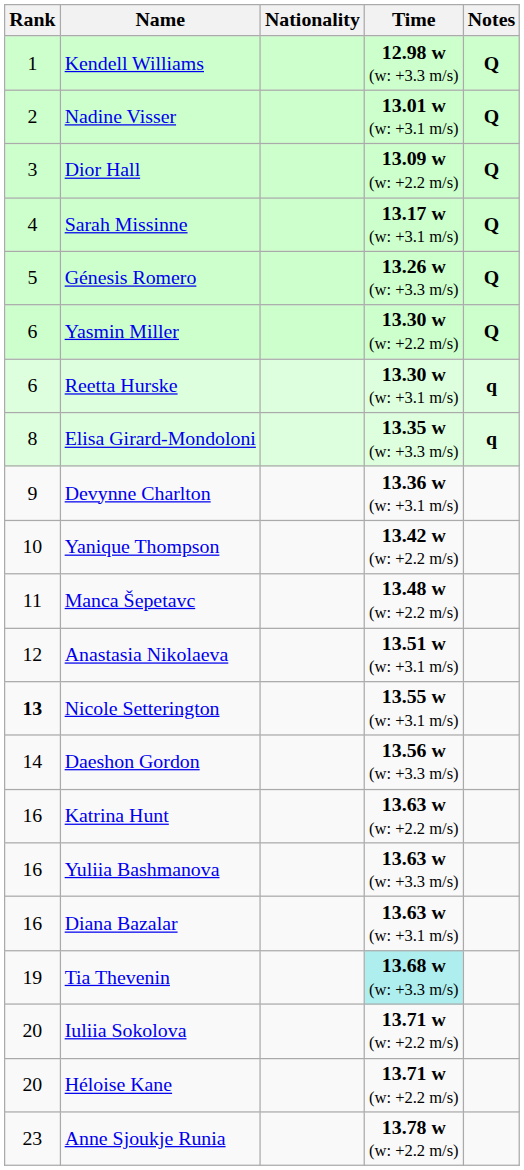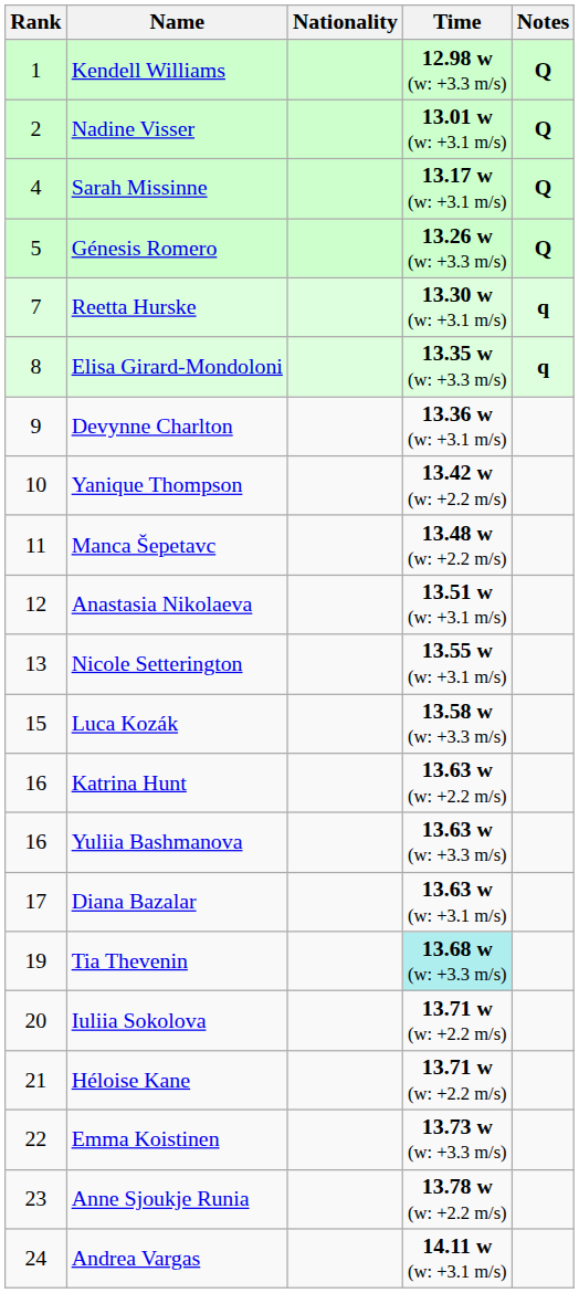 <table class="wikitable sortable" style="text-align:center">
 <tr>
 <th>Rank</th>
 <th>Name</th>
 <th>Nationality</th>
 <th>Time</th>
 <th>Notes</th>
 </tr>
 <tr bgcolor=ccffcc>
 <td>1</td>
 <td align=left><a href='#'>Kendell Williams</a></td>
 <td align=left></td>
 <td><strong>12.98</strong> <strong>w</strong><br><small>(w: +3.3 m/s)</small></td>
 <td><strong>Q</strong></td>
 </tr>
 <tr bgcolor=ccffcc>
 <td>2</td>
 <td align=left><a href='#'>Nadine Visser</a></td>
 <td align=left></td>
 <td><strong>13.01</strong> <strong>w</strong><br><small>(w: +3.1 m/s)</small></td>
 <td><strong>Q</strong></td>
 </tr>
 <tr bgcolor=ccffcc>
-<td>3</td>
-<td align=left><a href='#'>Dior Hall</a></td>
-<td align=left></td>
-<td><strong>13.09</strong> <strong>w</strong><br><small>(w: +2.2 m/s)</small></td>
-<td><strong>Q </strong></td>
-</tr>
-<tr bgcolor=ccffcc>
 <td>4</td>
 <td align=left><a href='#'>Sarah Missinne</a></td>
 <td align=left></td>
 <td><strong>13.17</strong> <strong>w</strong><br><small>(w: +3.1 m/s)</small></td>
 <td><strong>Q</strong></td>
 </tr>
 <tr bgcolor=ccffcc>
 <td>5</td>
 <td align=left><a href='#'>Génesis Romero</a></td>
 <td align=left></td>
 <td><strong>13.26</strong> <strong>w</strong><br><small>(w: +3.3 m/s)</small></td>
 <td><strong>Q</strong></td>
 </tr>
-<tr bgcolor=ccffcc>
-<td>6</td>
-<td align=left><a href='#'>Yasmin Miller</a></td>
-<td align=left></td>
-<td><strong>13.30</strong> <strong>w</strong><br><small>(w: +2.2 m/s)</small></td>
-<td><strong>Q</strong></td>
-</tr>
 <tr bgcolor=ddffdd>
-<td>6</td>
+<td>7</td>
 <td align=left><a href='#'>Reetta Hurske</a></td>
 <td align=left></td>
 <td><strong>13.30</strong> <strong>w</strong><br><small>(w: +3.1 m/s)</small></td>
 <td><strong>q</strong></td>
 </tr>
 <tr bgcolor=ddffdd>
 <td>8</td>
 <td align=left><a href='#'>Elisa Girard-Mondoloni</a></td>
 <td align=left></td>
 <td><strong>13.35</strong> <strong>w</strong><br><small>(w: +3.3 m/s)</small></td>
 <td><strong>q</strong></td>
 </tr>
 <tr>
 <td>9</td>
 <td align=left><a href='#'>Devynne Charlton</a></td>
 <td align=left></td>
 <td><strong>13.36</strong> <strong>w</strong><br><small>(w: +3.1 m/s)</small></td>
 <td></td>
 </tr>
 <tr>
 <td>10</td>
 <td align=left><a href='#'>Yanique Thompson</a></td>
 <td align=left></td>
 <td><strong>13.42</strong> <strong>w</strong><br><small>(w: +2.2 m/s)</small></td>
 <td></td>
 </tr>
 <tr>
 <td>11</td>
 <td align=left><a href='#'>Manca Šepetavc</a></td>
 <td align=left></td>
 <td><strong>13.48</strong> <strong>w</strong><br><small>(w: +2.2 m/s)</small></td>
 <td></td>
 </tr>
 <tr>
 <td>12</td>
 <td align=left><a href='#'>Anastasia Nikolaeva</a></td>
 <td align=left></td>
 <td><strong>13.51</strong> <strong>w</strong><br><small>(w: +3.1 m/s)</small></td>
 <td></td>
 </tr>
 <tr>
-<td><strong>13</strong></td>
+<td>13</td>
 <td align=left><a href='#'>Nicole Setterington</a></td>
 <td align=left></td>
 <td><strong>13.55</strong> <strong>w</strong><br><small>(w: +3.1 m/s)</small></td>
 <td></td>
 </tr>
 <tr>
-<td>14</td>
-<td align=left><a href='#'>Daeshon Gordon</a></td>
+<td>15</td>
+<td align=left><a href='#'>Luca Kozák</a></td>
 <td align=left></td>
-<td><strong>13.56</strong> <strong>w</strong><br><small>(w: +3.3 m/s)</small></td>
+<td><strong>13.58</strong> <strong>w</strong><br><small>(w: +3.3 m/s)</small></td>
 <td></td>
 </tr>
 <tr>
 <td>16</td>
 <td align=left><a href='#'>Katrina Hunt</a></td>
 <td align=left></td>
 <td><strong>13.63</strong> <strong>w</strong><br><small>(w: +2.2 m/s)</small></td>
 <td></td>
 </tr>
 <tr>
 <td>16</td>
 <td align=left><a href='#'>Yuliia Bashmanova</a></td>
 <td align=left></td>
 <td><strong>13.63</strong> <strong>w</strong><br><small>(w: +3.3 m/s)</small></td>
 <td></td>
 </tr>
 <tr>
-<td>16</td>
+<td>17</td>
 <td align=left><a href='#'>Diana Bazalar</a></td>
 <td align=left></td>
 <td><strong>13.63</strong> <strong>w</strong><br><small>(w: +3.1 m/s)</small></td>
 <td></td>
 </tr>
 <tr>
 <td>19</td>
 <td align=left><a href='#'>Tia Thevenin</a></td>
 <td align=left></td>
 <td style="background: paleturquoise;"><strong>13.68</strong> <strong>w</strong><br><small>(w: +3.3 m/s)</small></td>
 <td></td>
 </tr>
 <tr>
 <td>20</td>
 <td align=left><a href='#'>Iuliia Sokolova</a></td>
 <td align=left></td>
 <td><strong>13.71</strong> <strong>w</strong><br><small>(w: +2.2 m/s)</small></td>
 <td></td>
 </tr>
 <tr>
-<td>20</td>
+<td>21</td>
 <td align=left><a href='#'>Héloise Kane</a></td>
 <td align=left></td>
 <td><strong>13.71</strong> <strong>w</strong><br><small>(w: +2.2 m/s)</small></td>
+<td></td>
+</tr>
+<tr>
+<td>22</td>
+<td align=left><a href='#'>Emma Koistinen</a></td>
+<td align=left></td>
+<td><strong>13.73</strong> <strong>w</strong><br><small>(w: +3.3 m/s)</small></td>
 <td></td>
 </tr>
 <tr>
 <td>23</td>
 <td align=left><a href='#'>Anne Sjoukje Runia</a></td>
 <td align=left></td>
 <td><strong>13.78</strong> <strong>w</strong><br><small>(w: +2.2 m/s)</small></td>
 <td></td>
 </tr>
+<tr>
+<td>24</td>
+<td align=left><a href='#'>Andrea Vargas</a></td>
+<td align=left></td>
+<td><strong>14.11</strong> <strong>w</strong><br><small>(w: +3.1 m/s)</small></td>
+<td></td>
+</tr>
 </table>
